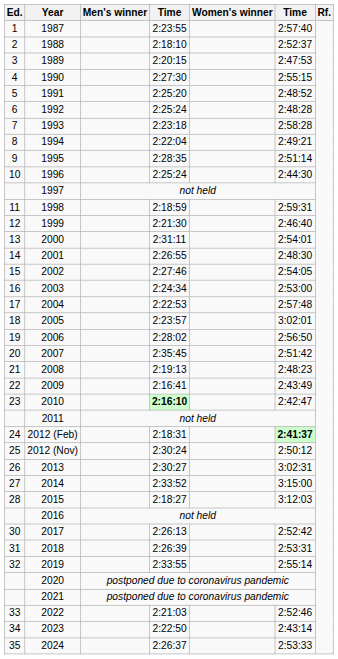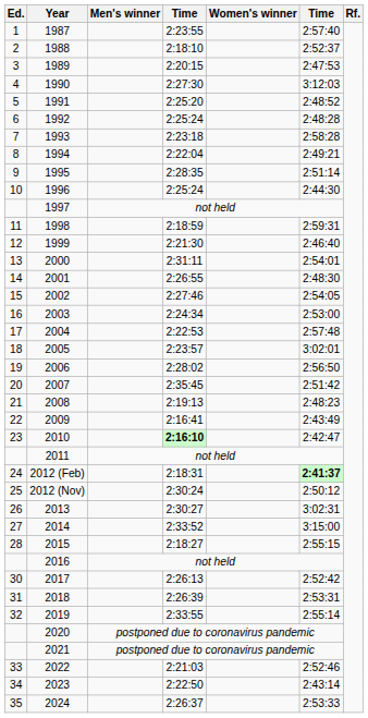 <table class="wikitable sortable" style="text-align:center">
 <tr>
 <th class="unsortable">Ed.</th>
 <th>Year</th>
 <th>Men's winner</th>
 <th>Time</th>
 <th>Women's winner</th>
 <th>Time</th>
 <th class="unsortable">Rf.</th>
 </tr>
 <tr>
 <td>1</td>
 <td>1987</td>
 <td align="left"></td>
 <td>2:23:55</td>
 <td align="left"></td>
 <td>2:57:40</td>
 </tr>
 <tr>
 <td>2</td>
 <td>1988</td>
 <td align="left"></td>
 <td>2:18:10</td>
 <td align="left"></td>
 <td>2:52:37</td>
 </tr>
 <tr>
 <td>3</td>
 <td>1989</td>
 <td align="left"></td>
 <td>2:20:15</td>
 <td align="left"></td>
 <td>2:47:53</td>
 </tr>
 <tr>
 <td>4</td>
 <td>1990</td>
 <td align="left"></td>
 <td>2:27:30</td>
 <td align="left"></td>
-<td>2:55:15</td>
+<td>3:12:03</td>
 </tr>
 <tr>
 <td>5</td>
 <td>1991</td>
 <td align="left"></td>
 <td>2:25:20</td>
 <td align="left"></td>
 <td>2:48:52</td>
 </tr>
 <tr>
 <td>6</td>
 <td>1992</td>
 <td align="left"></td>
 <td>2:25:24</td>
 <td align="left"></td>
 <td>2:48:28</td>
 </tr>
 <tr>
 <td>7</td>
 <td>1993</td>
 <td align="left"></td>
 <td>2:23:18</td>
 <td align="left"></td>
 <td>2:58:28</td>
 </tr>
 <tr>
 <td>8</td>
 <td>1994</td>
 <td align="left"></td>
 <td>2:22:04</td>
 <td align="left"></td>
 <td>2:49:21</td>
 </tr>
 <tr>
 <td>9</td>
 <td>1995</td>
 <td align="left"></td>
 <td>2:28:35</td>
 <td align="left"></td>
 <td>2:51:14</td>
 </tr>
 <tr>
 <td>10</td>
 <td>1996</td>
 <td align="left"></td>
 <td>2:25:24</td>
 <td align="left"></td>
 <td>2:44:30</td>
 </tr>
 <tr>
 <td></td>
 <td>1997</td>
 <td colspan="4" align="center" data-sort-value=""><em>not held</em></td>
 </tr>
 <tr>
 <td>11</td>
 <td>1998</td>
 <td align="left"></td>
 <td>2:18:59</td>
 <td align="left"></td>
 <td>2:59:31</td>
 </tr>
 <tr>
 <td>12</td>
 <td>1999</td>
 <td align="left"></td>
 <td>2:21:30</td>
 <td align="left"></td>
 <td>2:46:40</td>
 </tr>
 <tr>
 <td>13</td>
 <td>2000</td>
 <td align="left"></td>
 <td>2:31:11</td>
 <td align="left"></td>
 <td>2:54:01</td>
 </tr>
 <tr>
 <td>14</td>
 <td>2001</td>
 <td align="left"></td>
 <td>2:26:55</td>
 <td align="left"></td>
 <td>2:48:30</td>
 </tr>
 <tr>
 <td>15</td>
 <td>2002</td>
 <td align="left"></td>
 <td>2:27:46</td>
 <td align="left"></td>
 <td>2:54:05</td>
 </tr>
 <tr>
 <td>16</td>
 <td>2003</td>
 <td align="left"></td>
 <td>2:24:34</td>
 <td align="left"></td>
 <td>2:53:00</td>
 </tr>
 <tr>
 <td>17</td>
 <td>2004</td>
 <td align="left"></td>
 <td>2:22:53</td>
 <td align="left"></td>
 <td>2:57:48</td>
 </tr>
 <tr>
 <td>18</td>
 <td>2005</td>
 <td align="left"></td>
 <td>2:23:57</td>
 <td align="left"></td>
 <td>3:02:01</td>
 </tr>
 <tr>
 <td>19</td>
 <td>2006</td>
 <td align="left"></td>
 <td>2:28:02</td>
 <td align="left"></td>
 <td>2:56:50</td>
 </tr>
 <tr>
 <td>20</td>
 <td>2007</td>
 <td align="left"></td>
 <td>2:35:45</td>
 <td align="left"></td>
 <td>2:51:42</td>
 </tr>
 <tr>
 <td>21</td>
 <td>2008</td>
 <td align="left"></td>
 <td>2:19:13</td>
 <td align="left"></td>
 <td>2:48:23</td>
 </tr>
 <tr>
 <td>22</td>
 <td>2009</td>
 <td align="left"></td>
 <td>2:16:41</td>
 <td align="left"></td>
 <td>2:43:49</td>
 </tr>
 <tr>
 <td>23</td>
 <td>2010</td>
 <td align="left"></td>
 <td bgcolor="#CCFFCC"><strong>2:16:10</strong></td>
 <td align="left"></td>
 <td>2:42:47</td>
 </tr>
 <tr>
 <td></td>
 <td>2011</td>
 <td colspan="4" align="center" data-sort-value=""><em>not held</em></td>
 </tr>
 <tr>
 <td>24</td>
 <td>2012 (Feb)</td>
 <td align="left"></td>
 <td>2:18:31</td>
 <td align="left"></td>
 <td bgcolor="#CCFFCC"><strong>2:41:37</strong></td>
 </tr>
 <tr>
 <td>25</td>
 <td>2012 (Nov)</td>
 <td align="left"></td>
 <td>2:30:24</td>
 <td align="left"></td>
 <td>2:50:12</td>
 </tr>
 <tr>
 <td>26</td>
 <td>2013</td>
 <td align="left"></td>
 <td>2:30:27</td>
 <td align="left"></td>
 <td>3:02:31</td>
 </tr>
 <tr>
 <td>27</td>
 <td>2014</td>
 <td align="left"></td>
 <td>2:33:52</td>
 <td align="left"></td>
 <td>3:15:00</td>
 </tr>
 <tr>
 <td>28</td>
 <td>2015</td>
 <td align="left"></td>
 <td>2:18:27</td>
 <td align="left"></td>
-<td>3:12:03</td>
+<td>2:55:15</td>
 </tr>
 <tr>
 <td></td>
 <td>2016</td>
 <td colspan="4" align="center" data-sort-value=""><em>not held</em></td>
 </tr>
 <tr>
 <td>30</td>
 <td>2017</td>
 <td align="left"></td>
 <td>2:26:13</td>
 <td align="left"></td>
 <td>2:52:42</td>
 </tr>
 <tr>
 <td>31</td>
 <td>2018</td>
 <td align="left"></td>
 <td>2:26:39</td>
 <td align="left"></td>
 <td>2:53:31</td>
 </tr>
 <tr>
 <td>32</td>
 <td>2019</td>
 <td align="left"></td>
 <td>2:33:55</td>
 <td align="left"></td>
 <td>2:55:14</td>
 </tr>
 <tr>
 <td></td>
 <td>2020</td>
 <td colspan="4" align="center" data-sort-value=""><em>postponed due to coronavirus pandemic</em></td>
 </tr>
 <tr>
 <td></td>
 <td>2021</td>
 <td colspan="4" align="center" data-sort-value=""><em>postponed due to coronavirus pandemic</em></td>
 </tr>
 <tr>
 <td>33</td>
 <td>2022</td>
 <td align="left"></td>
 <td>2:21:03</td>
 <td align="left"></td>
 <td>2:52:46</td>
 </tr>
 <tr>
 <td>34</td>
 <td>2023</td>
 <td align="left"></td>
 <td>2:22:50</td>
 <td align="left"></td>
 <td>2:43:14</td>
 </tr>
 <tr>
 <td>35</td>
 <td>2024</td>
 <td align="left"></td>
 <td>2:26:37</td>
 <td align="left"></td>
 <td>2:53:33</td>
 </tr>
 </table>
